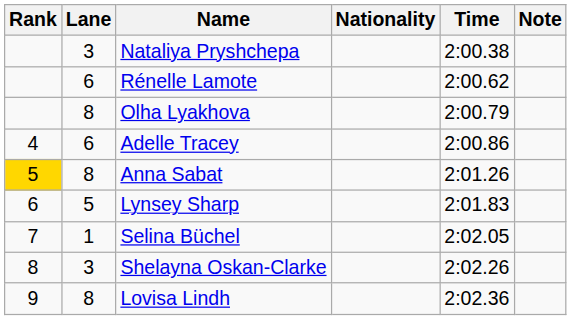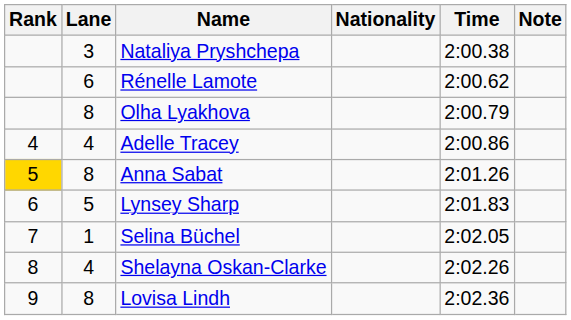 <table class="wikitable sortable" style="text-align:center">
 <tr>
 <th>Rank</th>
 <th>Lane</th>
 <th>Name</th>
 <th>Nationality</th>
 <th>Time</th>
 <th>Note</th>
 </tr>
 <tr>
 <td></td>
 <td>3</td>
 <td align=left><a href='#'>Nataliya Pryshchepa</a></td>
 <td align=left></td>
 <td>2:00.38</td>
 <td></td>
 </tr>
 <tr>
 <td></td>
 <td>6</td>
 <td align=left><a href='#'>Rénelle Lamote</a></td>
 <td align=left></td>
 <td>2:00.62</td>
 <td></td>
 </tr>
 <tr>
 <td></td>
 <td>8</td>
 <td align=left><a href='#'>Olha Lyakhova</a></td>
 <td align=left></td>
 <td>2:00.79</td>
 <td></td>
 </tr>
 <tr>
 <td>4</td>
-<td>6</td>
+<td>4</td>
 <td align=left><a href='#'>Adelle Tracey</a></td>
 <td align=left></td>
 <td>2:00.86</td>
 <td></td>
 </tr>
 <tr>
 <td style="background: gold;">5</td>
 <td>8</td>
 <td align=left><a href='#'>Anna Sabat</a></td>
 <td align=left></td>
 <td>2:01.26</td>
 <td></td>
 </tr>
 <tr>
 <td>6</td>
 <td>5</td>
 <td align=left><a href='#'>Lynsey Sharp</a></td>
 <td align=left></td>
 <td>2:01.83</td>
 <td></td>
 </tr>
 <tr>
 <td>7</td>
 <td>1</td>
 <td align=left><a href='#'>Selina Büchel</a></td>
 <td align=left></td>
 <td>2:02.05</td>
 <td></td>
 </tr>
 <tr>
 <td>8</td>
-<td>3</td>
+<td>4</td>
 <td align=left><a href='#'>Shelayna Oskan-Clarke</a></td>
 <td align=left></td>
 <td>2:02.26</td>
 <td></td>
 </tr>
 <tr>
 <td>9</td>
 <td>8</td>
 <td align=left><a href='#'>Lovisa Lindh</a></td>
 <td align=left></td>
 <td>2:02.36</td>
 <td></td>
 </tr>
 </table>
